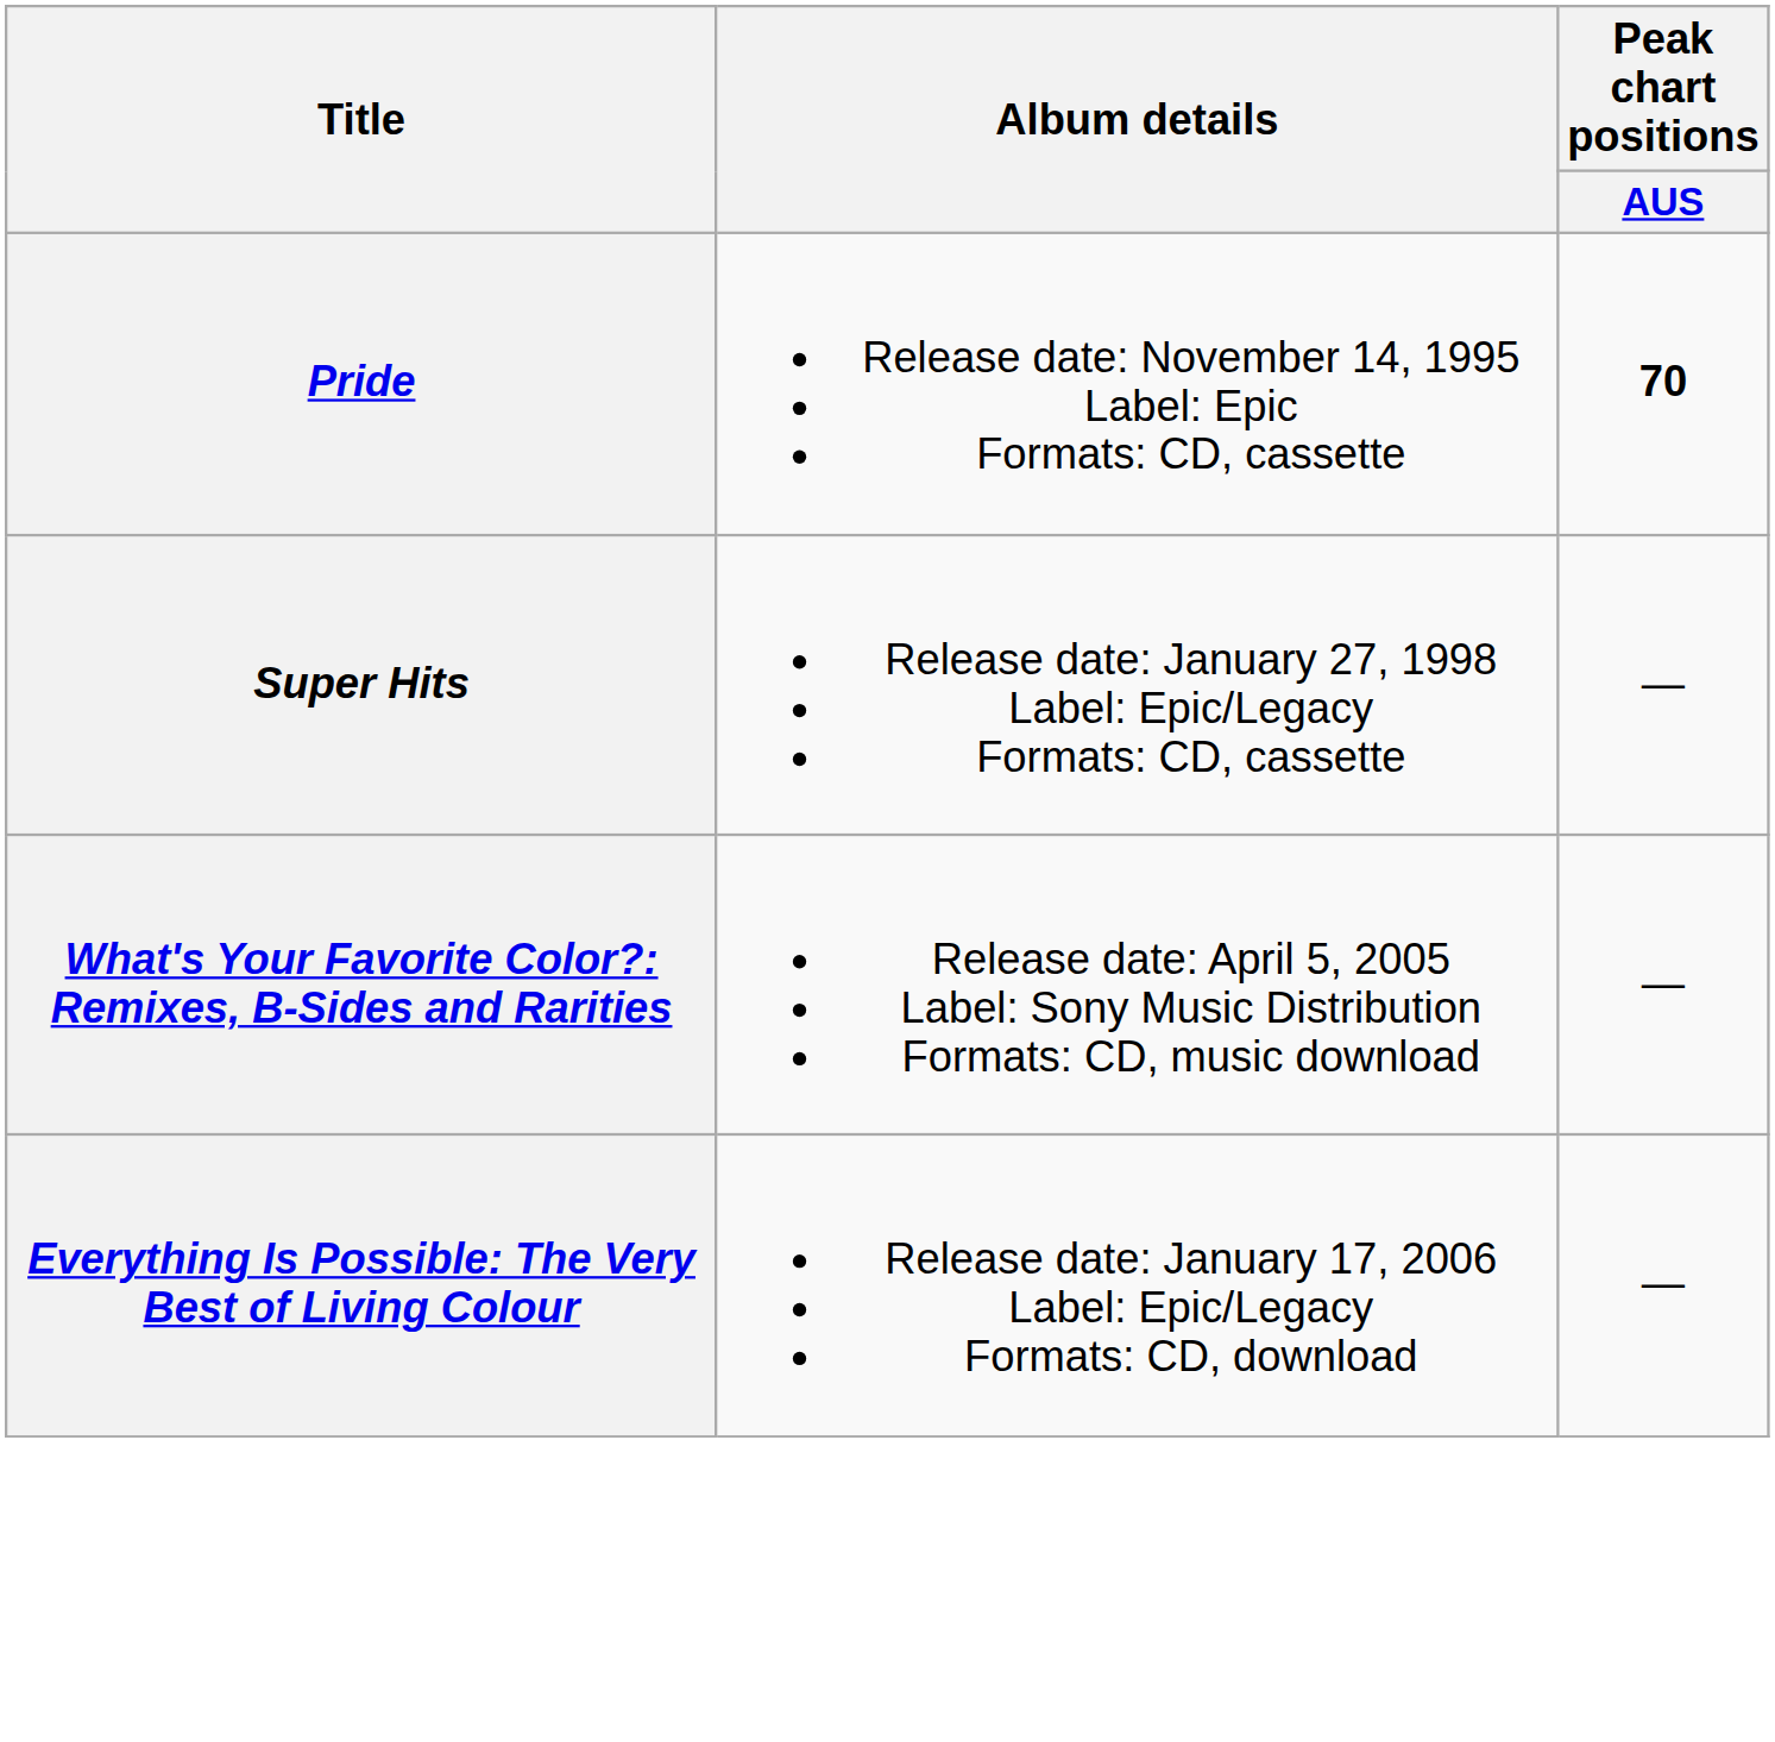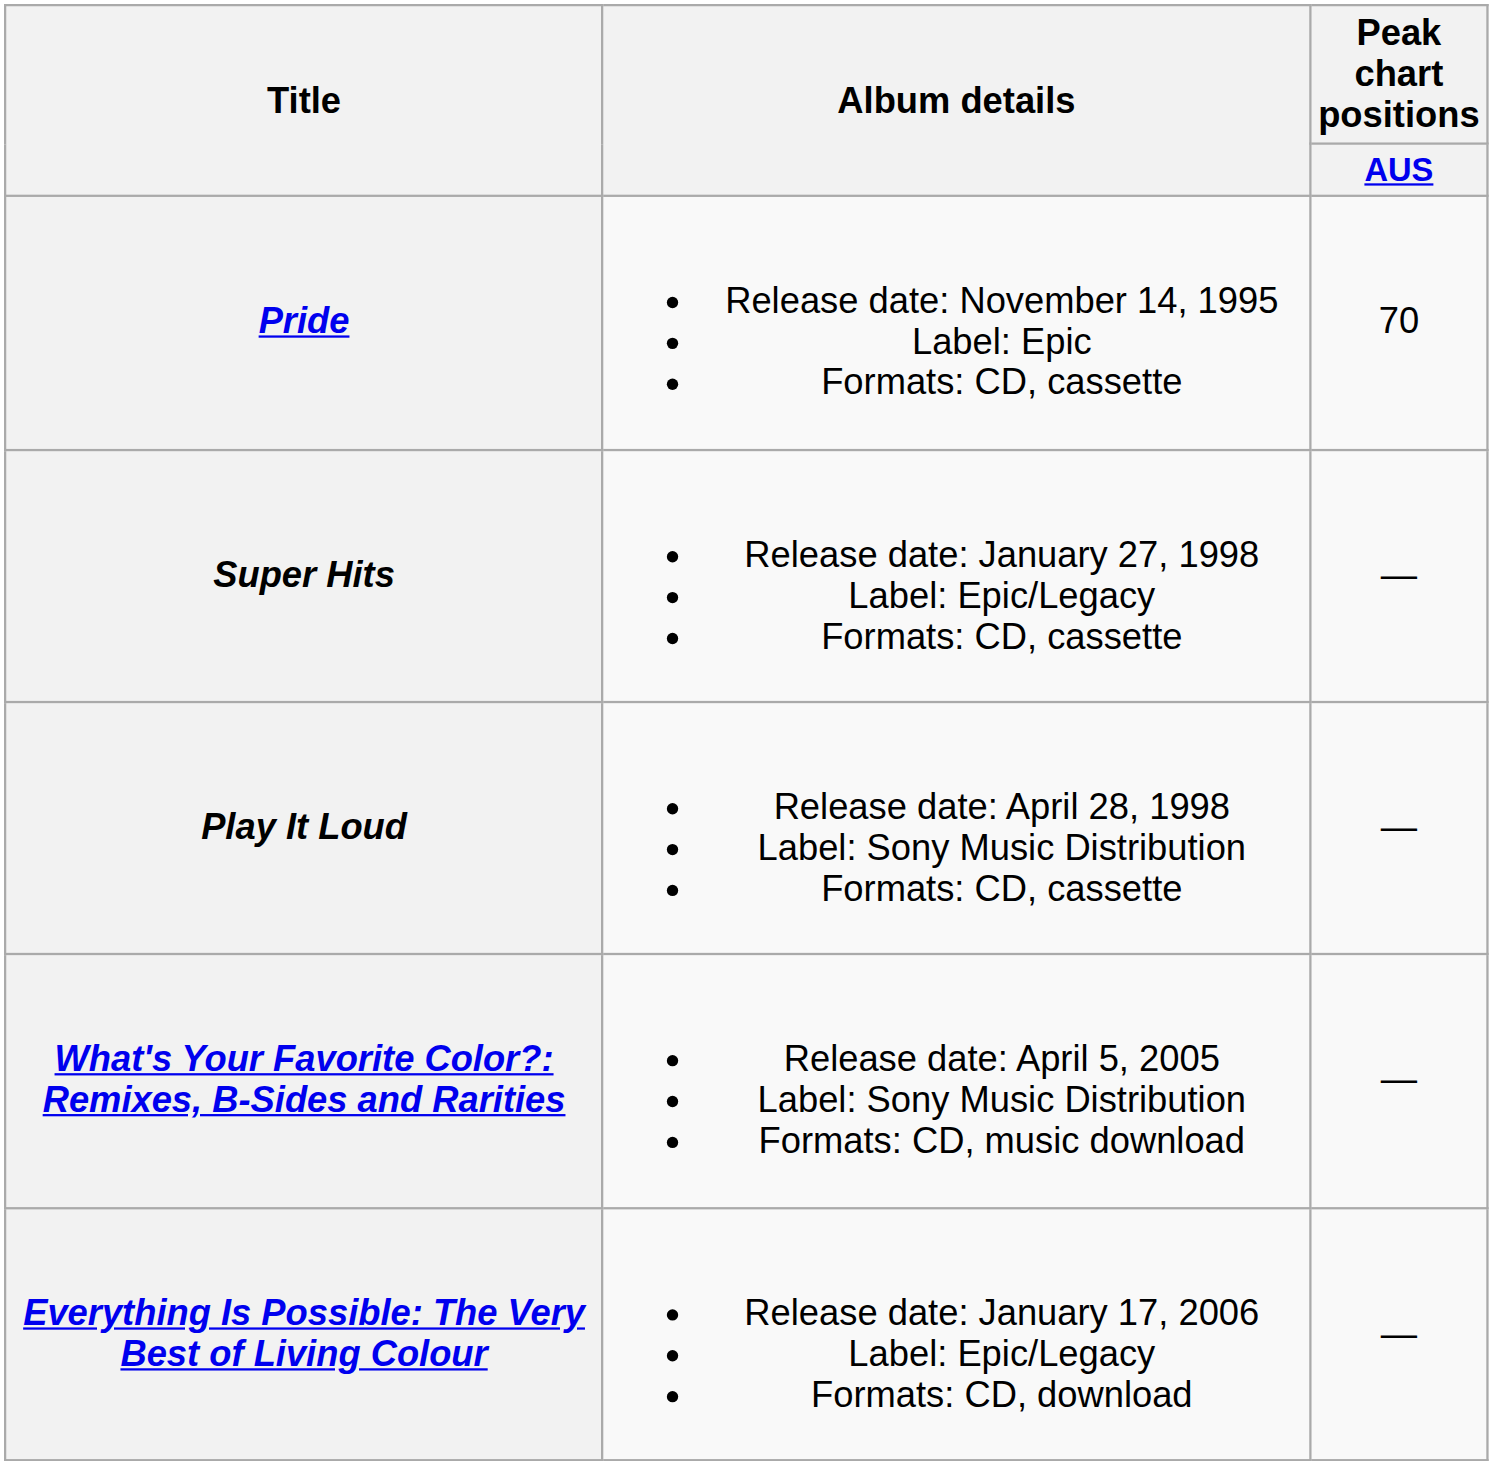 <table class="wikitable plainrowheaders" style="text-align:center;">
 <tr>
 <th style="width:16em;" rowspan="2">Title</th>
 <th style="width:19em;" rowspan="2">Album details</th>
 <th colspan="1">Peak chart positions</th>
 </tr>
 <tr style="font-size:90%;">
 <th width="35"><a href='#'>AUS</a><br></th>
 </tr>
 <tr>
 <th scope="row"><em><a href='#'>Pride</a></em></th>
 <td><br><ul><li>Release date: November 14, 1995</li><li>Label: Epic</li><li>Formats: CD, cassette</li></ul></td>
-<td><strong>70</strong></td>
+<td>70</td>
 </tr>
 <tr>
 <th scope="row"><em>Super Hits</em></th>
 <td><br><ul><li>Release date: January 27, 1998</li><li>Label: Epic/Legacy</li><li>Formats: CD, cassette</li></ul></td>
+<td>—</td>
+</tr>
+<tr>
+<th scope="row"><em>Play It Loud</em></th>
+<td><br><ul><li>Release date: April 28, 1998</li><li>Label: Sony Music Distribution</li><li>Formats: CD, cassette</li></ul></td>
 <td>—</td>
 </tr>
 <tr>
 <th scope="row"><em><a href='#'>What's Your Favorite Color?:<br>Remixes, B-Sides and Rarities</a></em></th>
 <td><br><ul><li>Release date: April 5, 2005</li><li>Label: Sony Music Distribution</li><li>Formats: CD, music download</li></ul></td>
 <td>—</td>
 </tr>
 <tr>
 <th scope="row"><em><a href='#'>Everything Is Possible: The Very<br>Best of Living Colour</a></em></th>
 <td><br><ul><li>Release date: January 17, 2006</li><li>Label: Epic/Legacy</li><li>Formats: CD, download</li></ul></td>
 <td>—</td>
 </tr>
 </table>
